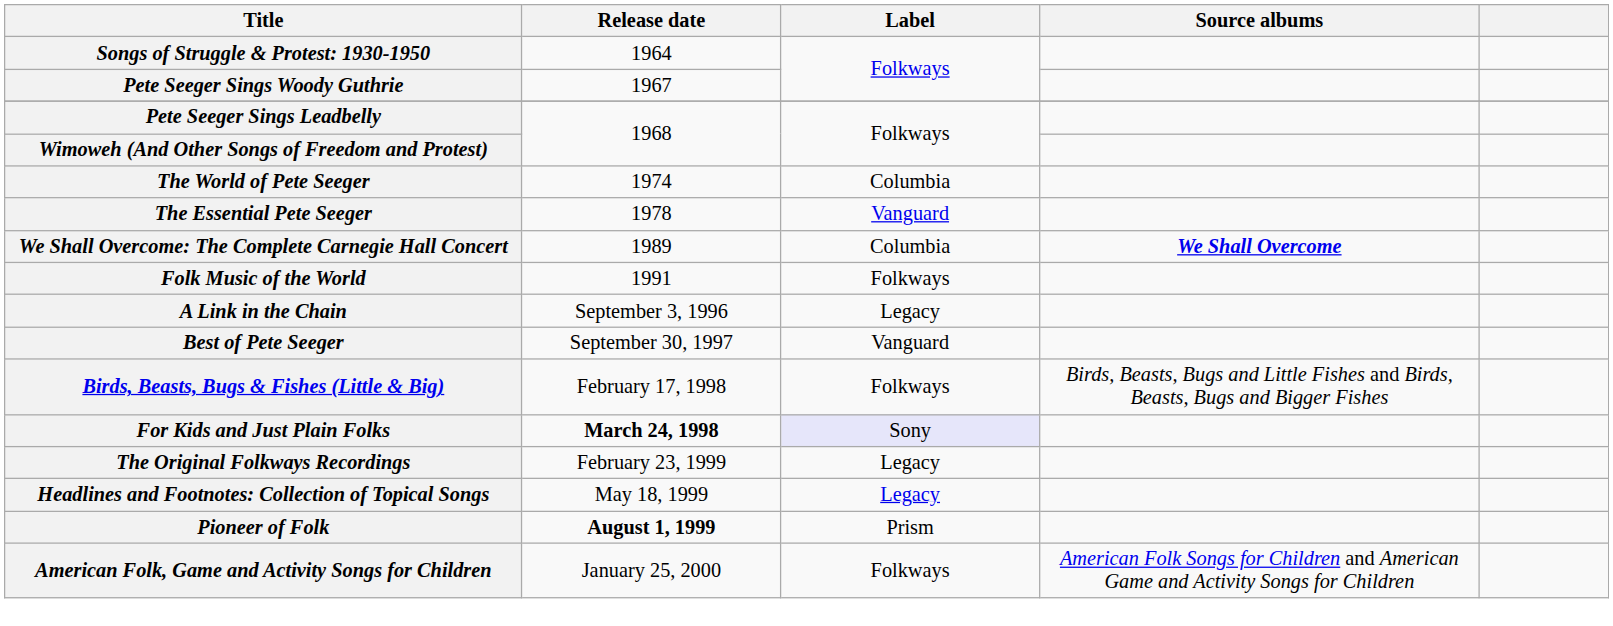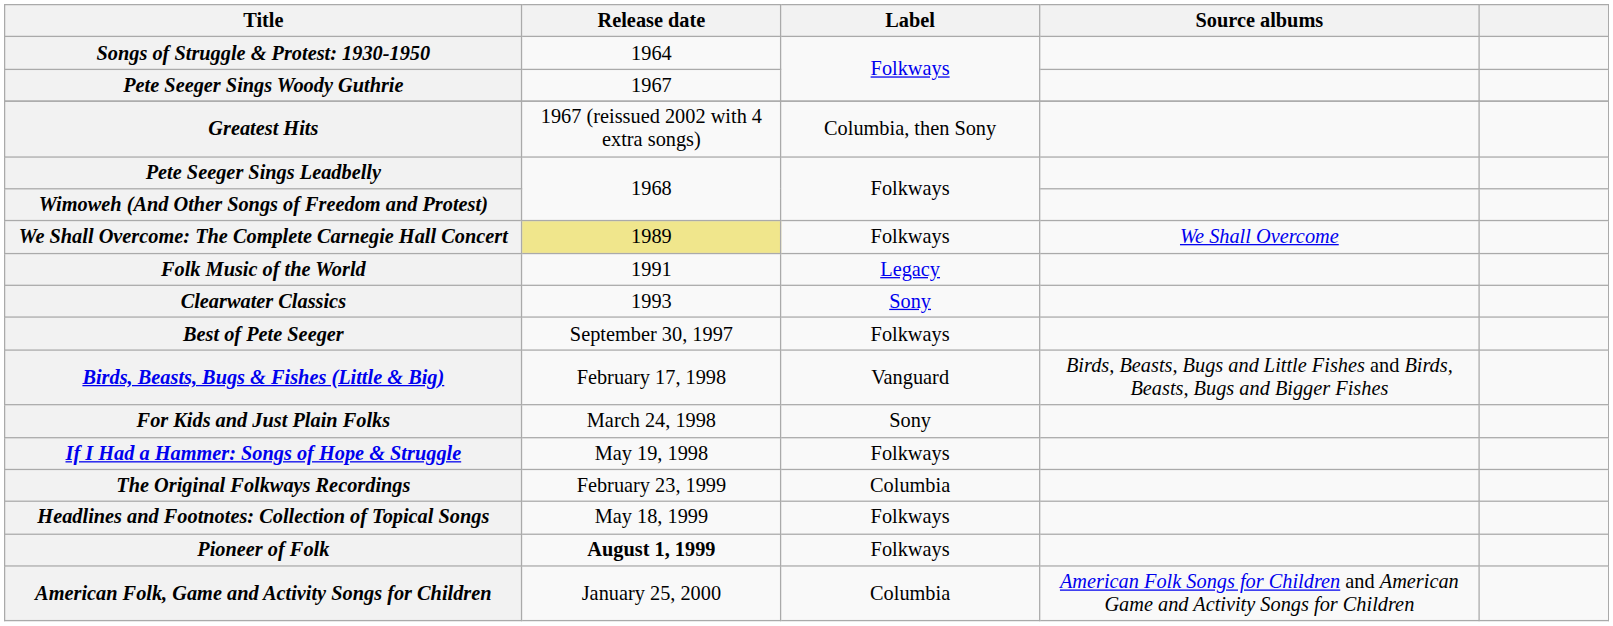 <table class="wikitable plainrowheaders sortable" style="text-align:center;width:100%">
 <tr>
 <th scope="col" width="20%">Title</th>
 <th scope="col" width="10%">Release date</th>
 <th scope="col" width="10%">Label</th>
 <th scope="col" width="17%">Source albums</th>
 <th scope="col" class="unsortable" width="5%"></th>
 </tr>
 <tr>
 <th scope="row"><em>Songs of Struggle & Protest: 1930-1950</em></th>
 <td>1964</td>
 <td rowspan="2"><a href='#'>Folkways</a></td>
 <td></td>
 <td></td>
 </tr>
 <tr>
 <th scope="row"><em>Pete Seeger Sings Woody Guthrie</em></th>
 <td>1967</td>
 <td></td>
 <td></td>
 </tr>
 <tr>
 </tr>
 <tr>
+<th scope="row"><em>Greatest Hits</em></th>
+<td>1967 (reissued 2002 with 4 extra songs)</td>
+<td>Columbia, then Sony</td>
+<td></td>
+<td></td>
+</tr>
+<tr>
 <th scope="row"><em>Pete Seeger Sings Leadbelly</em></th>
 <td rowspan="2">1968</td>
 <td rowspan="2">Folkways</td>
 <td></td>
 <td></td>
 </tr>
 <tr>
 <th scope="row"><em>Wimoweh (And Other Songs of Freedom and Protest)</em></th>
 <td></td>
 <td></td>
 </tr>
 <tr>
-<th scope="row"><em>The World of Pete Seeger</em></th>
-<td>1974</td>
-<td>Columbia</td>
-<td></td>
-<td></td>
-</tr>
-<tr>
-<th scope="row"><em>The Essential Pete Seeger</em></th>
-<td>1978</td>
-<td><a href='#'>Vanguard</a></td>
-<td></td>
-<td></td>
-</tr>
-<tr>
 <th scope="row"><em>We Shall Overcome: The Complete Carnegie Hall Concert</em></th>
-<td>1989</td>
-<td>Columbia</td>
-<td><strong><em><a href='#'>We Shall Overcome</a></em></strong></td>
+<td style="background: khaki;">1989</td>
+<td>Folkways</td>
+<td><em><a href='#'>We Shall Overcome</a></em></td>
 <td></td>
 </tr>
 <tr>
 <th scope="row"><em>Folk Music of the World</em></th>
 <td>1991</td>
-<td>Folkways</td>
+<td><a href='#'>Legacy</a></td>
 <td></td>
 <td></td>
 </tr>
 <tr>
-<th scope="row"><em>A Link in the Chain</em></th>
-<td>September 3, 1996</td>
-<td>Legacy</td>
+<th scope="row"><em>Clearwater Classics</em></th>
+<td>1993</td>
+<td><a href='#'>Sony</a></td>
 <td></td>
 <td></td>
 </tr>
 <tr>
 <th scope="row"><em>Best of Pete Seeger</em></th>
 <td>September 30, 1997</td>
-<td>Vanguard</td>
+<td>Folkways</td>
 <td></td>
 <td></td>
 </tr>
 <tr>
 <th scope="row"><em><a href='#'>Birds, Beasts, Bugs & Fishes (Little & Big)</a></em></th>
 <td>February 17, 1998</td>
-<td>Folkways</td>
+<td>Vanguard</td>
 <td><em>Birds, Beasts, Bugs and Little Fishes</em> and <em>Birds, Beasts, Bugs and Bigger Fishes</em></td>
 <td></td>
 </tr>
 <tr>
 <th scope="row"><em>For Kids and Just Plain Folks</em></th>
-<td><strong>March 24, 1998</strong></td>
-<td style="background: lavender;">Sony</td>
+<td>March 24, 1998</td>
+<td>Sony</td>
+<td></td>
+<td></td>
+</tr>
+<tr>
+<th scope="row"><em><a href='#'>If I Had a Hammer: Songs of Hope & Struggle</a></em></th>
+<td>May 19, 1998</td>
+<td>Folkways</td>
 <td></td>
 <td></td>
 </tr>
 <tr>
 <th scope="row"><em>The Original Folkways Recordings</em></th>
 <td>February 23, 1999</td>
-<td>Legacy</td>
+<td>Columbia</td>
 <td></td>
 <td></td>
 </tr>
 <tr>
 <th scope="row"><em>Headlines and Footnotes: Collection of Topical Songs</em></th>
 <td>May 18, 1999</td>
-<td><a href='#'>Legacy</a></td>
+<td>Folkways</td>
 <td></td>
 <td></td>
 </tr>
 <tr>
 <th scope="row"><em>Pioneer of Folk</em></th>
 <td><strong>August 1, 1999</strong></td>
-<td>Prism</td>
+<td>Folkways</td>
 <td></td>
 <td></td>
 </tr>
 <tr>
 <th scope="row"><em>American Folk, Game and Activity Songs for Children</em></th>
 <td>January 25, 2000</td>
-<td>Folkways</td>
+<td>Columbia</td>
 <td><em><a href='#'>American Folk Songs for Children</a></em> and <em>American Game and Activity Songs for Children</em></td>
 <td></td>
 </tr>
 </table>
